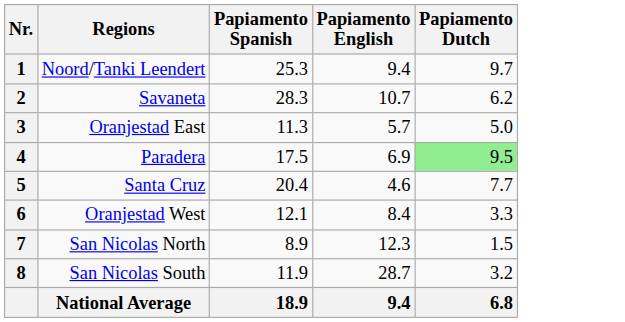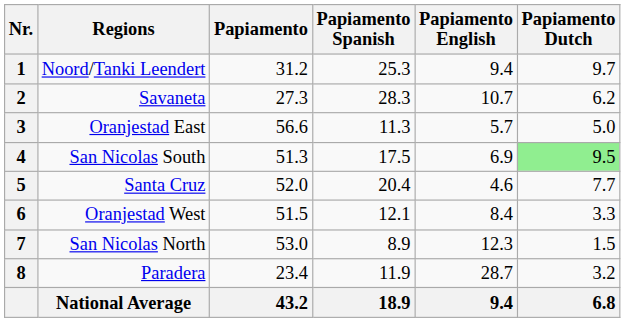 <table class="wikitable sortable static-row-numbers" style="text-align:right;">
 <tr>
 <th>Nr.</th>
 <th>Regions</th>
+<th>Papiamento</th>
 <th>Papiamento<br>Spanish</th>
 <th>Papiamento<br>English</th>
 <th>Papiamento<br>Dutch</th>
 </tr>
 <tr>
 <th>1</th>
 <td><a href='#'>Noord</a>/<a href='#'>Tanki Leendert</a></td>
+<td>31.2</td>
 <td>25.3</td>
 <td>9.4</td>
 <td>9.7</td>
 </tr>
 <tr>
 <th>2</th>
 <td><a href='#'>Savaneta</a></td>
+<td>27.3</td>
 <td>28.3</td>
 <td>10.7</td>
 <td>6.2</td>
 </tr>
 <tr>
 <th>3</th>
 <td><a href='#'>Oranjestad</a> East</td>
+<td>56.6</td>
 <td>11.3</td>
 <td>5.7</td>
 <td>5.0</td>
 </tr>
 <tr>
 <th>4</th>
-<td><a href='#'>Paradera</a></td>
+<td><a href='#'>San Nicolas</a> South</td>
+<td>51.3</td>
 <td>17.5</td>
 <td>6.9</td>
 <td style="background: lightgreen;">9.5</td>
 </tr>
 <tr>
 <th>5</th>
 <td><a href='#'>Santa Cruz</a></td>
+<td>52.0</td>
 <td>20.4</td>
 <td>4.6</td>
 <td>7.7</td>
 </tr>
 <tr>
 <th>6</th>
 <td><a href='#'>Oranjestad</a> West</td>
+<td>51.5</td>
 <td>12.1</td>
 <td>8.4</td>
 <td>3.3</td>
 </tr>
 <tr>
 <th>7</th>
 <td><a href='#'>San Nicolas</a> North</td>
+<td>53.0</td>
 <td>8.9</td>
 <td>12.3</td>
 <td>1.5</td>
 </tr>
 <tr>
 <th>8</th>
-<td><a href='#'>San Nicolas</a> South</td>
+<td><a href='#'>Paradera</a></td>
+<td>23.4</td>
 <td>11.9</td>
 <td>28.7</td>
 <td>3.2</td>
 </tr>
 <tr class="sortbottom">
 <th></th>
 <th>National Average</th>
+<th style="text-align:right">43.2</th>
 <th style="text-align:right">18.9</th>
 <th style="text-align:right">9.4</th>
 <th style="text-align:right">6.8</th>
 </tr>
 </table>
